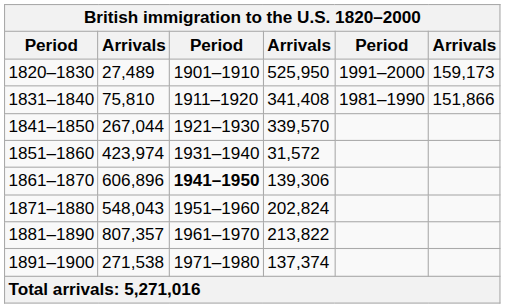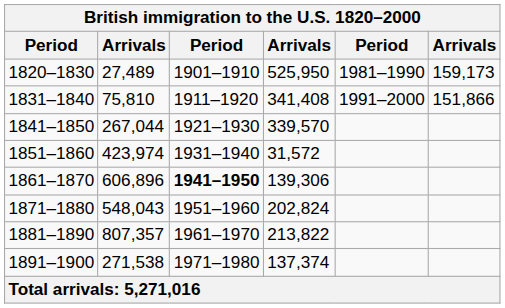 <table class="wikitable sortable" style="text-align:left">
 <tr>
 <th colspan=6>British immigration to the U.S. 1820–2000</th>
 </tr>
 <tr>
 <th>Period</th>
 <th>Arrivals</th>
 <th>Period</th>
 <th>Arrivals</th>
 <th>Period</th>
 <th>Arrivals</th>
 </tr>
 <tr>
 <td>1820–1830</td>
 <td>27,489</td>
 <td>1901–1910</td>
 <td>525,950</td>
-<td>1991–2000</td>
+<td>1981–1990</td>
 <td>159,173</td>
 </tr>
 <tr>
 <td>1831–1840</td>
 <td>75,810</td>
 <td>1911–1920</td>
 <td>341,408</td>
-<td>1981–1990</td>
+<td>1991–2000</td>
 <td>151,866</td>
 </tr>
 <tr>
 <td>1841–1850</td>
 <td>267,044</td>
 <td>1921–1930</td>
 <td>339,570</td>
 <td></td>
 <td></td>
 </tr>
 <tr>
 <td>1851–1860</td>
 <td>423,974</td>
 <td>1931–1940</td>
 <td>31,572</td>
 <td></td>
 <td></td>
 </tr>
 <tr>
 <td>1861–1870</td>
 <td>606,896</td>
 <td><strong>1941–1950</strong></td>
 <td>139,306</td>
 <td></td>
 <td></td>
 </tr>
 <tr>
 <td>1871–1880</td>
 <td>548,043</td>
 <td>1951–1960</td>
 <td>202,824</td>
 <td></td>
 <td></td>
 </tr>
 <tr>
 <td>1881–1890</td>
 <td>807,357</td>
 <td>1961–1970</td>
 <td>213,822</td>
 <td></td>
 <td></td>
 </tr>
 <tr>
 <td>1891–1900</td>
 <td>271,538</td>
 <td>1971–1980</td>
 <td>137,374</td>
 <td></td>
 <td></td>
 </tr>
 <tr>
 <th colspan=6 style="text-align:left;">Total arrivals: 5,271,016</th>
 </tr>
 </table>
